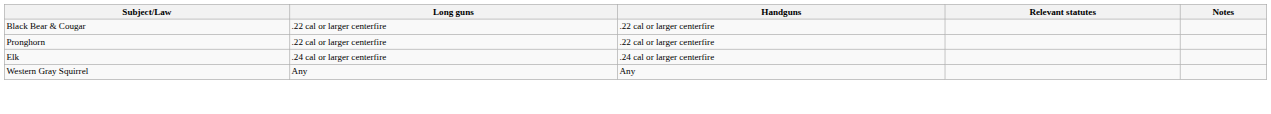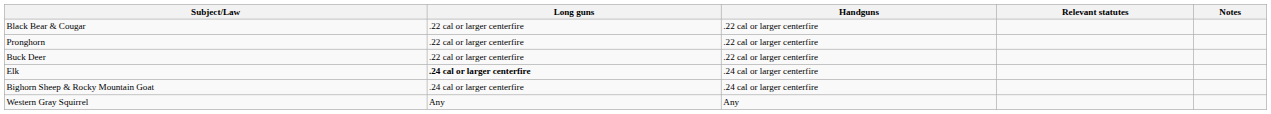 <table class="wikitable"  style="font-size:85%; width:95%;">
 <tr>
 <th>Subject/Law</th>
 <th>Long guns</th>
 <th>Handguns</th>
 <th>Relevant statutes</th>
 <th>Notes</th>
 </tr>
 <tr>
 <td>Black Bear & Cougar</td>
 <td>.22 cal or larger centerfire</td>
 <td>.22 cal or larger centerfire</td>
 <td></td>
 <td></td>
 </tr>
 <tr>
 <td>Pronghorn</td>
 <td>.22 cal or larger centerfire</td>
 <td>.22 cal or larger centerfire</td>
 <td></td>
 <td></td>
 </tr>
 <tr>
+<td>Buck Deer</td>
+<td>.22 cal or larger centerfire</td>
+<td>.22 cal or larger centerfire</td>
+<td></td>
+<td></td>
+</tr>
+<tr>
 <td>Elk</td>
+<td><strong>.24 cal or larger centerfire</strong></td>
+<td>.24 cal or larger centerfire</td>
+<td></td>
+<td></td>
+</tr>
+<tr>
+<td>Bighorn Sheep & Rocky Mountain Goat</td>
 <td>.24 cal or larger centerfire</td>
 <td>.24 cal or larger centerfire</td>
 <td></td>
 <td></td>
 </tr>
 <tr>
 <td>Western Gray Squirrel</td>
 <td>Any</td>
 <td>Any</td>
 <td></td>
 <td></td>
 </tr>
 </table>
